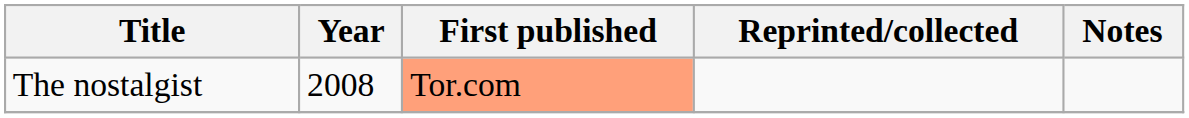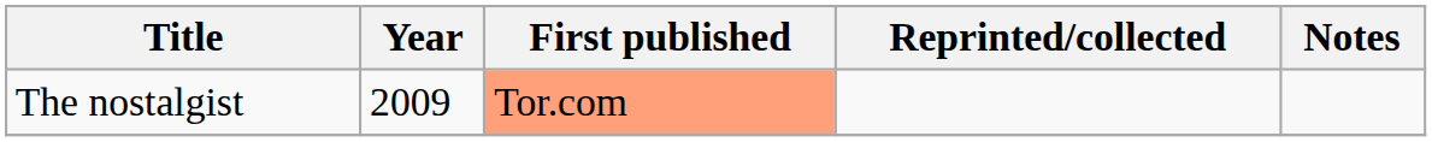 <table class='wikitable sortable' width='90%'>
 <tr>
 <th width=25%>Title</th>
 <th>Year</th>
 <th>First published</th>
 <th>Reprinted/collected</th>
 <th>Notes</th>
 </tr>
 <tr>
 <td>The nostalgist</td>
-<td>2008</td>
+<td>2009</td>
 <td style="background: lightsalmon;">Tor.com</td>
 <td></td>
 <td></td>
 </tr>
 <tr>
 </tr>
 </table>
